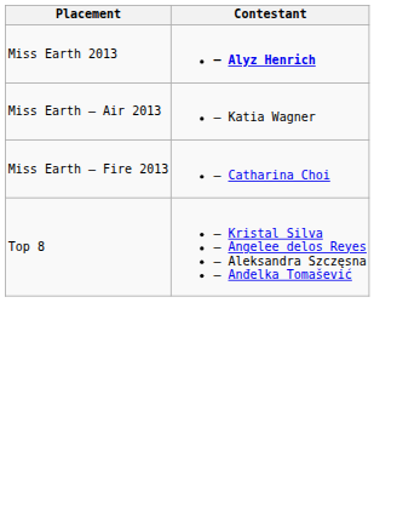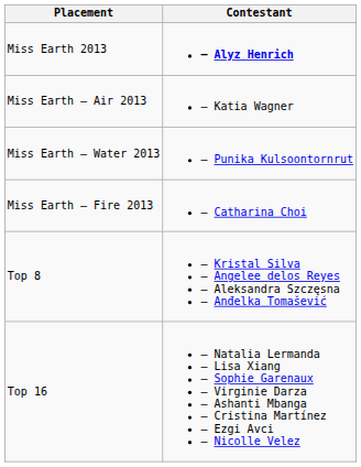 <table class="wikitable sortable" style="font-size:95%;">
 <tr>
 <th>Placement</th>
 <th>Contestant</th>
 </tr>
 <tr>
 <td>Miss Earth 2013</td>
 <td><strong><br><ul><li> – <a href='#'>Alyz Henrich</a></li></ul></strong></td>
 </tr>
 <tr>
 <td>Miss Earth – Air 2013</td>
 <td><br><ul><li> – Katia Wagner</li></ul></td>
 </tr>
 <tr>
+<td>Miss Earth – Water 2013</td>
+<td><br><ul><li> – <a href='#'>Punika Kulsoontornrut</a> </li></ul></td>
+</tr>
+<tr>
 <td>Miss Earth – Fire 2013</td>
 <td><br><ul><li> – <a href='#'>Catharina Choi</a></li></ul></td>
 </tr>
 <tr>
 <td>Top 8</td>
 <td><br><ul><li> – <a href='#'>Kristal Silva</a></li><li> – <a href='#'>Angelee delos Reyes</a></li><li> – Aleksandra Szczęsna</li><li> – <a href='#'>Anđelka Tomašević</a></li></ul></td>
 </tr>
+<tr>
+<td>Top 16</td>
+<td><br><ul><li> – Natalia Lermanda</li><li> – Lisa Xiang</li><li> – <a href='#'>Sophie Garenaux</a></li><li> – Virginie Darza</li><li> – Ashanti Mbanga</li><li> – Cristina Martínez</li><li> – Ezgi Avci</li><li> – <a href='#'>Nicolle Velez</a></li></ul></td>
+</tr>
 </table>
